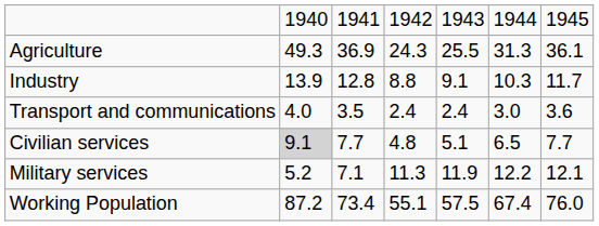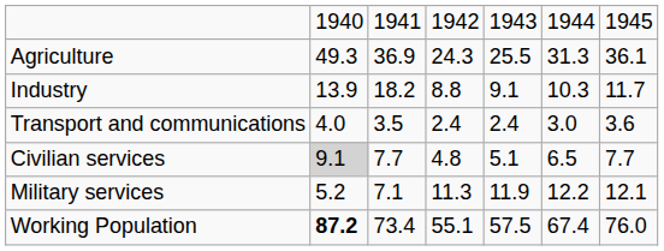 <table class="wikitable">
 <tr>
 <td></td>
 <td>1940</td>
 <td>1941</td>
 <td>1942</td>
 <td>1943</td>
 <td>1944</td>
 <td>1945</td>
 </tr>
 <tr>
 <td>Agriculture</td>
 <td>49.3</td>
 <td>36.9</td>
 <td>24.3</td>
 <td>25.5</td>
 <td>31.3</td>
 <td>36.1</td>
 </tr>
 <tr>
 <td>Industry</td>
 <td>13.9</td>
-<td>12.8</td>
+<td>18.2</td>
 <td>8.8</td>
 <td>9.1</td>
 <td>10.3</td>
 <td>11.7</td>
 </tr>
 <tr>
 <td>Transport and communications</td>
 <td>4.0</td>
 <td>3.5</td>
 <td>2.4</td>
 <td>2.4</td>
 <td>3.0</td>
 <td>3.6</td>
 </tr>
 <tr>
 <td>Civilian services</td>
 <td style="background: lightgrey;">9.1</td>
 <td>7.7</td>
 <td>4.8</td>
 <td>5.1</td>
 <td>6.5</td>
 <td>7.7</td>
 </tr>
 <tr>
 <td>Military services</td>
 <td>5.2</td>
 <td>7.1</td>
 <td>11.3</td>
 <td>11.9</td>
 <td>12.2</td>
 <td>12.1</td>
 </tr>
 <tr>
 <td>Working Population</td>
-<td>87.2</td>
+<td><strong>87.2</strong></td>
 <td>73.4</td>
 <td>55.1</td>
 <td>57.5</td>
 <td>67.4</td>
 <td>76.0</td>
 </tr>
 </table>
